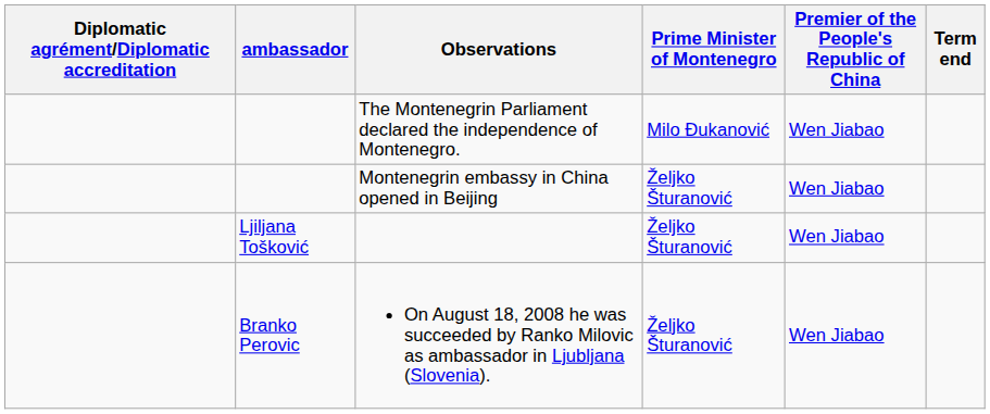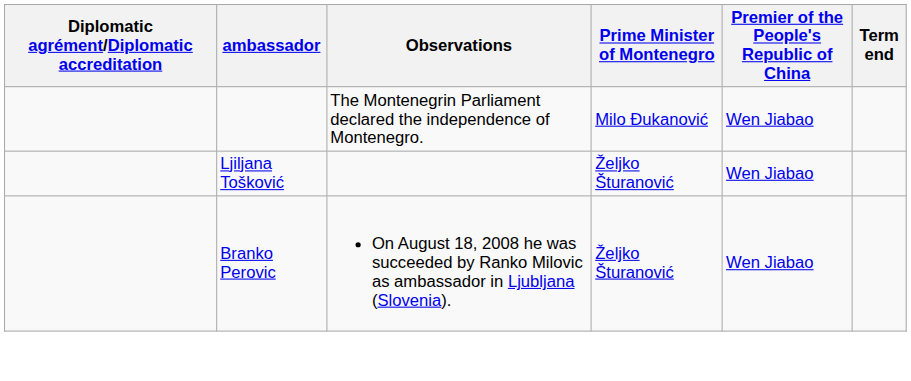 <table class="wikitable sortable">
 <tr>
 <th>Diplomatic <a href='#'>agrément</a>/<a href='#'>Diplomatic accreditation</a></th>
 <th><a href='#'>ambassador</a></th>
 <th>Observations</th>
 <th><a href='#'>Prime Minister of Montenegro</a></th>
 <th><a href='#'>Premier of the People's Republic of China</a></th>
 <th>Term end</th>
 </tr>
 <tr>
 <td></td>
 <td></td>
 <td>The Montenegrin Parliament declared the independence of Montenegro.</td>
 <td><a href='#'>Milo Đukanović</a></td>
-<td><a href='#'>Wen Jiabao</a></td>
-<td></td>
-</tr>
-<tr>
-<td></td>
-<td></td>
-<td>Montenegrin embassy in China opened in Beijing</td>
-<td><a href='#'>Željko Šturanović</a></td>
 <td><a href='#'>Wen Jiabao</a></td>
 <td></td>
 </tr>
 <tr>
 <td></td>
 <td><a href='#'>Ljiljana Tošković</a></td>
 <td></td>
 <td><a href='#'>Željko Šturanović</a></td>
 <td><a href='#'>Wen Jiabao</a></td>
 <td></td>
 </tr>
 <tr>
 <td></td>
 <td><a href='#'>Branko Perovic</a></td>
 <td><br><ul><li>On August 18, 2008 he was succeeded by Ranko Milovic as ambassador in <a href='#'>Ljubljana</a> (<a href='#'>Slovenia</a>).</li></ul></td>
 <td><a href='#'>Željko Šturanović</a></td>
 <td><a href='#'>Wen Jiabao</a></td>
 <td></td>
 </tr>
 </table>
